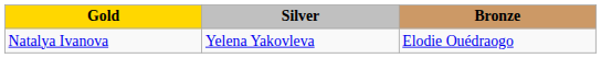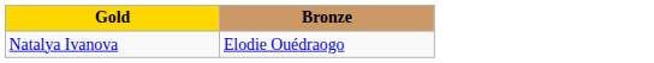 <table class="wikitable" style="text-align:left">
 <tr align="center">
 <td width=200 bgcolor=gold><strong>Gold</strong></td>
-<td width=200 bgcolor=silver><strong>Silver</strong></td>
 <td width=200 bgcolor=CC9966><strong>Bronze</strong></td>
 </tr>
 <tr>
 <td><a href='#'>Natalya Ivanova</a><br><em></em></td>
-<td><a href='#'>Yelena Yakovleva</a><br><em></em></td>
 <td><a href='#'>Elodie Ouédraogo</a><br><em></em></td>
 </tr>
 </table>
